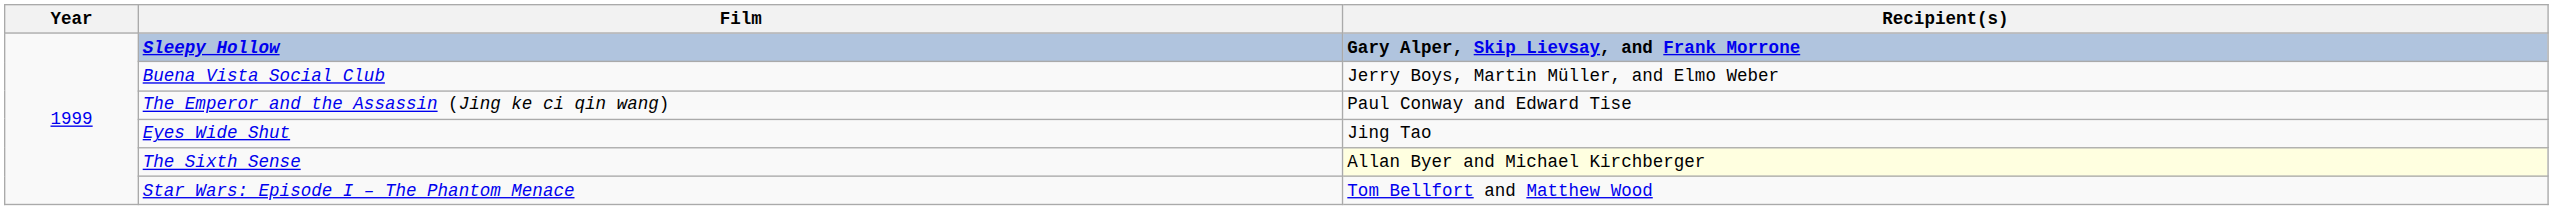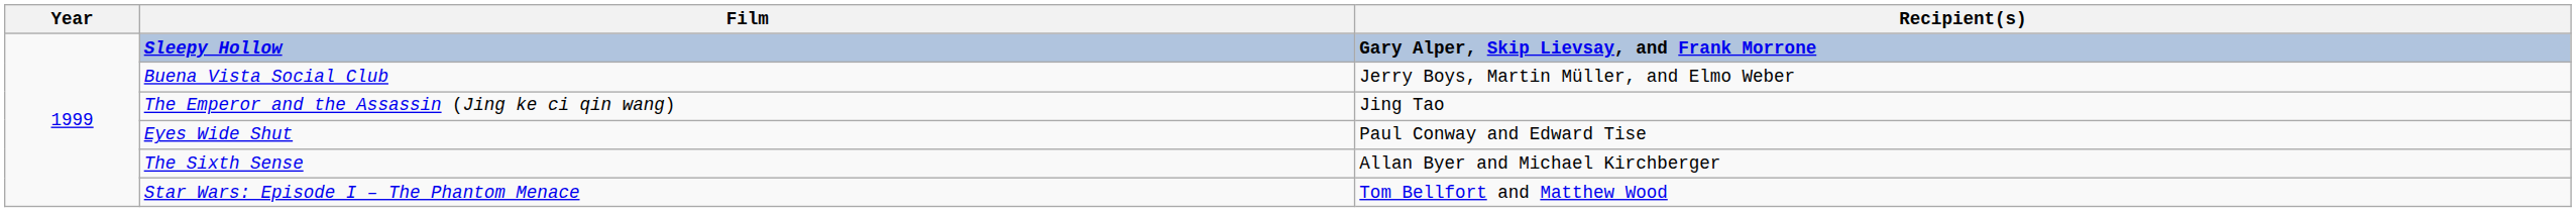 <table class="wikitable" width="95%" cellpadding="5">
 <tr>
 <th width="5%">Year</th>
 <th width="45%">Film</th>
 <th width="45%">Recipient(s)</th>
 </tr>
 <tr>
 <td rowspan="6" style="text-align:center;"><a href='#'>1999</a></td>
 <td style="background:#B0C4DE;"><strong><em><a href='#'>Sleepy Hollow</a></em></strong></td>
 <td style="background:#B0C4DE;"><strong>Gary Alper, <a href='#'>Skip Lievsay</a>, and <a href='#'>Frank Morrone</a></strong></td>
 </tr>
 <tr>
 <td><em><a href='#'>Buena Vista Social Club</a></em></td>
 <td>Jerry Boys, Martin Müller, and Elmo Weber</td>
 </tr>
 <tr>
 <td><em><a href='#'>The Emperor and the Assassin</a></em> (<em>Jing ke ci qin wang</em>)</td>
+<td>Jing Tao</td>
+</tr>
+<tr>
+<td><em><a href='#'>Eyes Wide Shut</a></em></td>
 <td>Paul Conway and Edward Tise</td>
 </tr>
 <tr>
-<td><em><a href='#'>Eyes Wide Shut</a></em></td>
-<td>Jing Tao</td>
-</tr>
-<tr>
 <td><em><a href='#'>The Sixth Sense</a></em></td>
-<td style="background: lightyellow;">Allan Byer and Michael Kirchberger</td>
+<td>Allan Byer and Michael Kirchberger</td>
 </tr>
 <tr>
 <td><em><a href='#'>Star Wars: Episode I – The Phantom Menace</a></em></td>
 <td><a href='#'>Tom Bellfort</a> and <a href='#'>Matthew Wood</a></td>
 </tr>
 </table>
